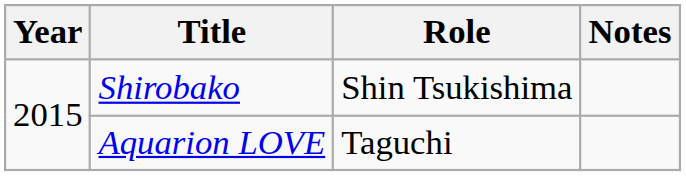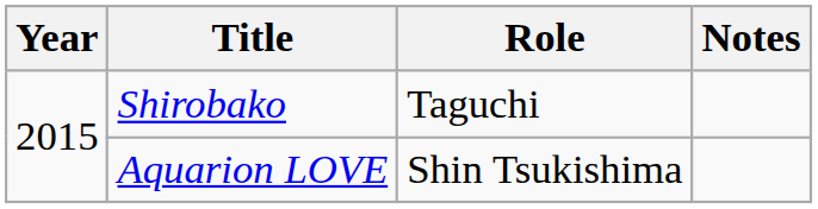 <table class="wikitable">
 <tr>
 <th>Year</th>
 <th>Title</th>
 <th>Role</th>
 <th>Notes</th>
 </tr>
 <tr>
 <td rowspan="2">2015</td>
 <td><em><a href='#'>Shirobako</a></em></td>
-<td>Shin Tsukishima</td>
+<td>Taguchi</td>
 <td></td>
 </tr>
 <tr>
 <td><em><a href='#'>Aquarion LOVE</a></em></td>
-<td>Taguchi</td>
+<td>Shin Tsukishima</td>
 <td></td>
 </tr>
 </table>
